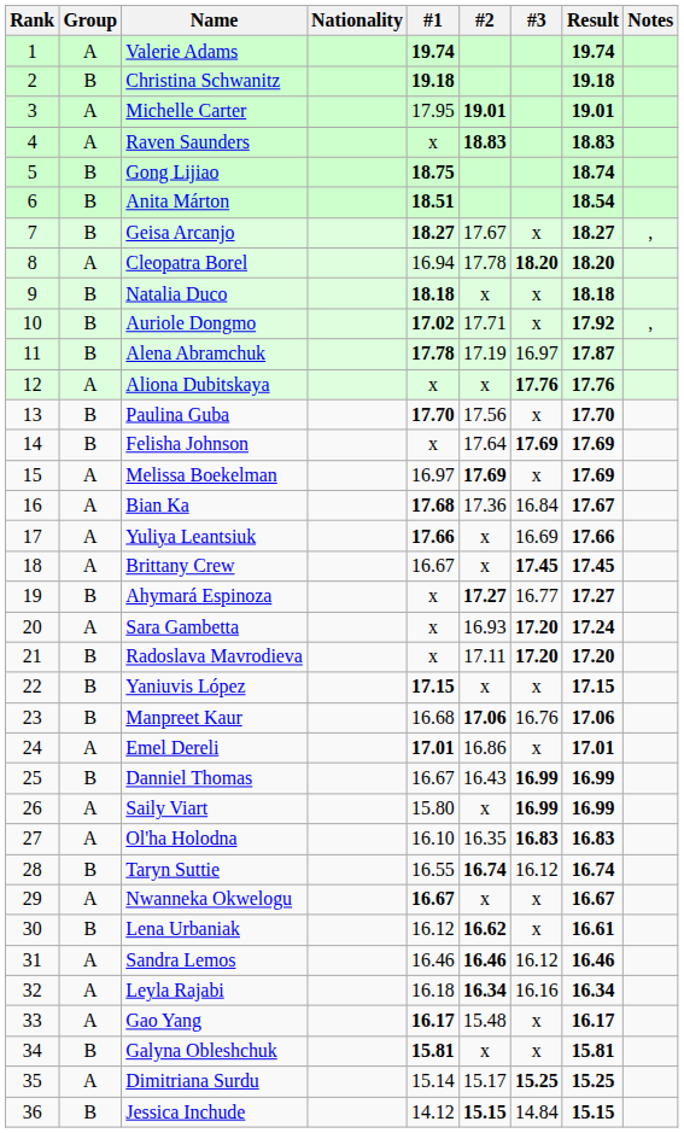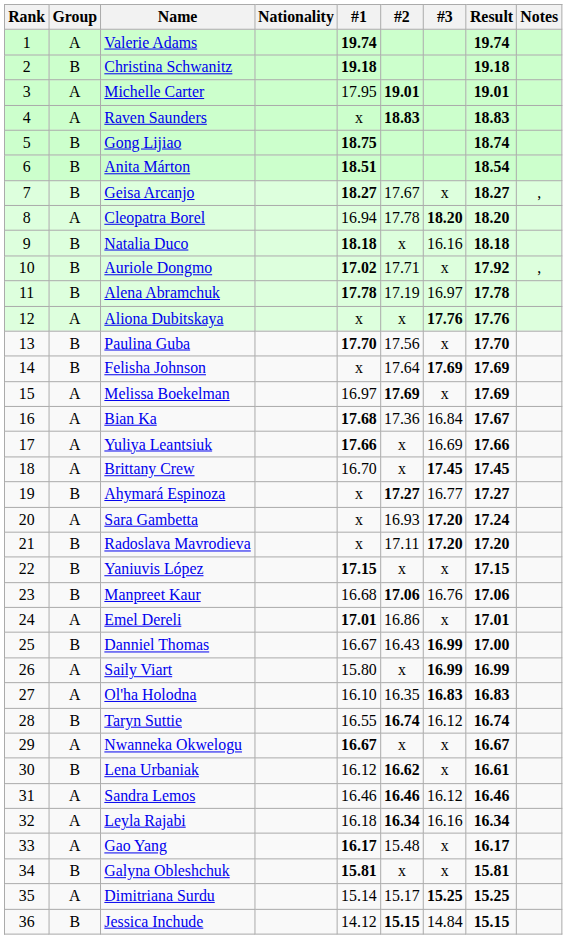 <table class="wikitable sortable" style="text-align:center">
 <tr>
 <th>Rank</th>
 <th>Group</th>
 <th>Name</th>
 <th>Nationality</th>
 <th>#1</th>
 <th>#2</th>
 <th>#3</th>
 <th>Result</th>
 <th class="unsortable">Notes</th>
 </tr>
 <tr bgcolor=ccffcc>
 <td>1</td>
 <td>A</td>
 <td align="left"><a href='#'>Valerie Adams</a></td>
 <td align="left"></td>
 <td><strong>19.74</strong></td>
 <td></td>
 <td></td>
 <td><strong>19.74</strong></td>
 <td></td>
 </tr>
 <tr bgcolor=ccffcc>
 <td>2</td>
 <td>B</td>
 <td align="left"><a href='#'>Christina Schwanitz</a></td>
 <td align="left"></td>
 <td><strong>19.18</strong></td>
 <td></td>
 <td></td>
 <td><strong>19.18</strong></td>
 <td></td>
 </tr>
 <tr bgcolor=ccffcc>
 <td>3</td>
 <td>A</td>
 <td align="left"><a href='#'>Michelle Carter</a></td>
 <td align="left"></td>
 <td>17.95</td>
 <td><strong>19.01</strong></td>
 <td></td>
 <td><strong>19.01</strong></td>
 <td></td>
 </tr>
 <tr bgcolor=ccffcc>
 <td>4</td>
 <td>A</td>
 <td align="left"><a href='#'>Raven Saunders</a></td>
 <td align="left"></td>
 <td>x</td>
 <td><strong>18.83</strong></td>
 <td></td>
 <td><strong>18.83</strong></td>
 <td></td>
 </tr>
 <tr bgcolor=ccffcc>
 <td>5</td>
 <td>B</td>
 <td align="left"><a href='#'>Gong Lijiao</a></td>
 <td align="left"></td>
 <td><strong>18.75</strong></td>
 <td></td>
 <td></td>
 <td><strong>18.74</strong></td>
 <td></td>
 </tr>
 <tr bgcolor=ccffcc>
 <td>6</td>
 <td>B</td>
 <td align="left"><a href='#'>Anita Márton</a></td>
 <td align="left"></td>
 <td><strong>18.51</strong></td>
 <td></td>
 <td></td>
 <td><strong>18.54</strong></td>
 <td></td>
 </tr>
 <tr bgcolor=ddffdd>
 <td>7</td>
 <td>B</td>
 <td align="left"><a href='#'>Geisa Arcanjo</a></td>
 <td align="left"></td>
 <td><strong>18.27</strong></td>
 <td>17.67</td>
 <td>x</td>
 <td><strong>18.27</strong></td>
 <td>, </td>
 </tr>
 <tr bgcolor=ddffdd>
 <td>8</td>
 <td>A</td>
 <td align="left"><a href='#'>Cleopatra Borel</a></td>
 <td align="left"></td>
 <td>16.94</td>
 <td>17.78</td>
 <td><strong>18.20</strong></td>
 <td><strong>18.20</strong></td>
 <td></td>
 </tr>
 <tr bgcolor=ddffdd>
 <td>9</td>
 <td>B</td>
 <td align="left"><a href='#'>Natalia Duco</a></td>
 <td align="left"></td>
 <td><strong>18.18</strong></td>
 <td>x</td>
-<td>x</td>
+<td>16.16</td>
 <td><strong>18.18</strong></td>
 <td></td>
 </tr>
 <tr bgcolor=ddffdd>
 <td>10</td>
 <td>B</td>
 <td align="left"><a href='#'>Auriole Dongmo</a></td>
 <td align="left"></td>
 <td><strong>17.02</strong></td>
 <td>17.71</td>
 <td>x</td>
 <td><strong>17.92</strong></td>
 <td>, </td>
 </tr>
 <tr bgcolor=ddffdd>
 <td>11</td>
 <td>B</td>
 <td align="left"><a href='#'>Alena Abramchuk</a></td>
 <td align="left"></td>
 <td><strong>17.78</strong></td>
 <td>17.19</td>
 <td>16.97</td>
-<td><strong>17.87</strong></td>
+<td><strong>17.78</strong></td>
 <td></td>
 </tr>
 <tr bgcolor=ddffdd>
 <td>12</td>
 <td>A</td>
 <td align="left"><a href='#'>Aliona Dubitskaya</a></td>
 <td align="left"></td>
 <td>x</td>
 <td>x</td>
 <td><strong>17.76</strong></td>
 <td><strong>17.76</strong></td>
 <td></td>
 </tr>
 <tr>
 <td>13</td>
 <td>B</td>
 <td align="left"><a href='#'>Paulina Guba</a></td>
 <td align="left"></td>
 <td><strong>17.70</strong></td>
 <td>17.56</td>
 <td>x</td>
 <td><strong>17.70</strong></td>
 <td></td>
 </tr>
 <tr>
 <td>14</td>
 <td>B</td>
 <td align="left"><a href='#'>Felisha Johnson</a></td>
 <td align="left"></td>
 <td>x</td>
 <td>17.64</td>
 <td><strong>17.69</strong></td>
 <td><strong>17.69</strong></td>
 <td></td>
 </tr>
 <tr>
 <td>15</td>
 <td>A</td>
 <td align="left"><a href='#'>Melissa Boekelman</a></td>
 <td align="left"></td>
 <td>16.97</td>
 <td><strong>17.69</strong></td>
 <td>x</td>
 <td><strong>17.69</strong></td>
 <td></td>
 </tr>
 <tr>
 <td>16</td>
 <td>A</td>
 <td align="left"><a href='#'>Bian Ka</a></td>
 <td align="left"></td>
 <td><strong>17.68</strong></td>
 <td>17.36</td>
 <td>16.84</td>
 <td><strong>17.67</strong></td>
 <td></td>
 </tr>
 <tr>
 <td>17</td>
 <td>A</td>
 <td align="left"><a href='#'>Yuliya Leantsiuk</a></td>
 <td align="left"></td>
 <td><strong>17.66</strong></td>
 <td>x</td>
 <td>16.69</td>
 <td><strong>17.66</strong></td>
 <td></td>
 </tr>
 <tr>
 <td>18</td>
 <td>A</td>
 <td align="left"><a href='#'>Brittany Crew</a></td>
 <td align="left"></td>
-<td>16.67</td>
+<td>16.70</td>
 <td>x</td>
 <td><strong>17.45</strong></td>
 <td><strong>17.45</strong></td>
 <td></td>
 </tr>
 <tr>
 <td>19</td>
 <td>B</td>
 <td align="left"><a href='#'>Ahymará Espinoza</a></td>
 <td align="left"></td>
 <td>x</td>
 <td><strong>17.27</strong></td>
 <td>16.77</td>
 <td><strong>17.27</strong></td>
 <td></td>
 </tr>
 <tr>
 <td>20</td>
 <td>A</td>
 <td align="left"><a href='#'>Sara Gambetta</a></td>
 <td align="left"></td>
 <td>x</td>
 <td>16.93</td>
 <td><strong>17.20</strong></td>
 <td><strong>17.24</strong></td>
 <td></td>
 </tr>
 <tr>
 <td>21</td>
 <td>B</td>
 <td align="left"><a href='#'>Radoslava Mavrodieva</a></td>
 <td align="left"></td>
 <td>x</td>
 <td>17.11</td>
 <td><strong>17.20</strong></td>
 <td><strong>17.20</strong></td>
 <td></td>
 </tr>
 <tr>
 <td>22</td>
 <td>B</td>
 <td align="left"><a href='#'>Yaniuvis López</a></td>
 <td align="left"></td>
 <td><strong>17.15</strong></td>
 <td>x</td>
 <td>x</td>
 <td><strong>17.15</strong></td>
 <td></td>
 </tr>
 <tr>
 <td>23</td>
 <td>B</td>
 <td align="left"><a href='#'>Manpreet Kaur</a></td>
 <td align="left"></td>
 <td>16.68</td>
 <td><strong>17.06</strong></td>
 <td>16.76</td>
 <td><strong>17.06</strong></td>
 <td></td>
 </tr>
 <tr>
 <td>24</td>
 <td>A</td>
 <td align="left"><a href='#'>Emel Dereli</a></td>
 <td align="left"></td>
 <td><strong>17.01</strong></td>
 <td>16.86</td>
 <td>x</td>
 <td><strong>17.01</strong></td>
 <td></td>
 </tr>
 <tr>
 <td>25</td>
 <td>B</td>
 <td align="left"><a href='#'>Danniel Thomas</a></td>
 <td align="left"></td>
 <td>16.67</td>
 <td>16.43</td>
 <td><strong>16.99</strong></td>
-<td><strong>16.99</strong></td>
+<td><strong>17.00</strong></td>
 <td></td>
 </tr>
 <tr>
 <td>26</td>
 <td>A</td>
 <td align="left"><a href='#'>Saily Viart</a></td>
 <td align="left"></td>
 <td>15.80</td>
 <td>x</td>
 <td><strong>16.99</strong></td>
 <td><strong>16.99</strong></td>
 <td></td>
 </tr>
 <tr>
 <td>27</td>
 <td>A</td>
 <td align="left"><a href='#'>Ol'ha Holodna</a></td>
 <td align="left"></td>
 <td>16.10</td>
 <td>16.35</td>
 <td><strong>16.83</strong></td>
 <td><strong>16.83</strong></td>
 <td></td>
 </tr>
 <tr>
 <td>28</td>
 <td>B</td>
 <td align="left"><a href='#'>Taryn Suttie</a></td>
 <td align="left"></td>
 <td>16.55</td>
 <td><strong>16.74</strong></td>
 <td>16.12</td>
 <td><strong>16.74</strong></td>
 <td></td>
 </tr>
 <tr>
 <td>29</td>
 <td>A</td>
 <td align="left"><a href='#'>Nwanneka Okwelogu</a></td>
 <td align="left"></td>
 <td><strong>16.67</strong></td>
 <td>x</td>
 <td>x</td>
 <td><strong>16.67</strong></td>
 <td></td>
 </tr>
 <tr>
 <td>30</td>
 <td>B</td>
 <td align="left"><a href='#'>Lena Urbaniak</a></td>
 <td align="left"></td>
 <td>16.12</td>
 <td><strong>16.62</strong></td>
 <td>x</td>
 <td><strong>16.61</strong></td>
 <td></td>
 </tr>
 <tr>
 <td>31</td>
 <td>A</td>
 <td align="left"><a href='#'>Sandra Lemos</a></td>
 <td align="left"></td>
 <td>16.46</td>
 <td><strong>16.46</strong></td>
 <td>16.12</td>
 <td><strong>16.46</strong></td>
 <td></td>
 </tr>
 <tr>
 <td>32</td>
 <td>A</td>
 <td align="left"><a href='#'>Leyla Rajabi</a></td>
 <td align="left"></td>
 <td>16.18</td>
 <td><strong>16.34</strong></td>
 <td>16.16</td>
 <td><strong>16.34</strong></td>
 <td></td>
 </tr>
 <tr>
 <td>33</td>
 <td>A</td>
 <td align="left"><a href='#'>Gao Yang</a></td>
 <td align="left"></td>
 <td><strong>16.17</strong></td>
 <td>15.48</td>
 <td>x</td>
 <td><strong>16.17</strong></td>
 <td></td>
 </tr>
 <tr>
 <td>34</td>
 <td>B</td>
 <td align="left"><a href='#'>Galyna Obleshchuk</a></td>
 <td align="left"></td>
 <td><strong>15.81</strong></td>
 <td>x</td>
 <td>x</td>
 <td><strong>15.81</strong></td>
 <td></td>
 </tr>
 <tr>
 <td>35</td>
 <td>A</td>
 <td align="left"><a href='#'>Dimitriana Surdu</a></td>
 <td align="left"></td>
 <td>15.14</td>
 <td>15.17</td>
 <td><strong>15.25</strong></td>
 <td><strong>15.25</strong></td>
 <td></td>
 </tr>
 <tr>
 <td>36</td>
 <td>B</td>
 <td align="left"><a href='#'>Jessica Inchude</a></td>
 <td align="left"></td>
 <td>14.12</td>
 <td><strong>15.15</strong></td>
 <td>14.84</td>
 <td><strong>15.15</strong></td>
 <td></td>
 </tr>
 </table>
